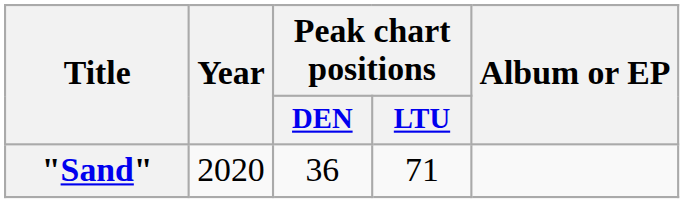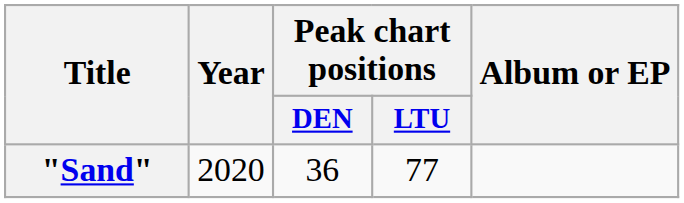 <table class="wikitable plainrowheaders" style="text-align:center;">
 <tr>
 <th scope="col" rowspan="2" width="80px">Title</th>
 <th scope="col" rowspan="2">Year</th>
 <th scope="col" colspan="2">Peak chart positions</th>
 <th scope="col" rowspan="2">Album or EP</th>
 </tr>
 <tr>
 <th scope="col" style="width:3em;font-size:85%;"><a href='#'>DEN</a><br></th>
 <th scope="col" style="width:3em;font-size:85%;"><a href='#'>LTU</a><br></th>
 </tr>
 <tr>
 <th scope="row">"<a href='#'>Sand</a>"</th>
 <td>2020</td>
 <td>36</td>
-<td>71</td>
+<td>77</td>
 <td></td>
 </tr>
 </table>
